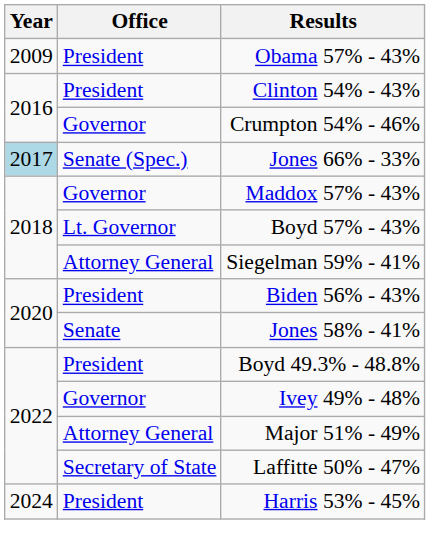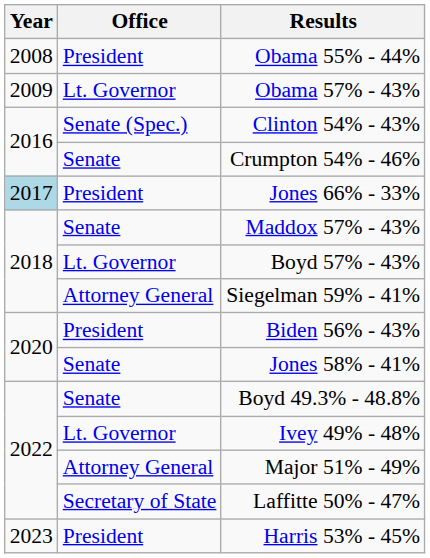 <table class=wikitable>
 <tr>
 <th>Year</th>
 <th>Office</th>
 <th>Results</th>
 </tr>
 <tr>
+<td>2008</td>
+<td><a href='#'>President</a></td>
+<td align="right" ><a href='#'>Obama</a> 55% - 44%</td>
+</tr>
+<tr>
 <td>2009</td>
-<td><a href='#'>President</a></td>
+<td><a href='#'>Lt. Governor</a></td>
 <td align="right" ><a href='#'>Obama</a> 57% - 43%</td>
 </tr>
 <tr>
 <td rowspan=2>2016</td>
-<td><a href='#'>President</a></td>
+<td><a href='#'>Senate (Spec.)</a></td>
 <td align="right" ><a href='#'>Clinton</a> 54% - 43%</td>
 </tr>
 <tr>
-<td><a href='#'>Governor</a></td>
+<td><a href='#'>Senate</a></td>
 <td align="right" >Crumpton 54% - 46%</td>
 </tr>
 <tr>
 <td style="background: lightblue;">2017</td>
-<td><a href='#'>Senate (Spec.)</a></td>
+<td><a href='#'>President</a></td>
 <td align="right" ><a href='#'>Jones</a> 66% - 33%</td>
 </tr>
 <tr>
 <td rowspan=3>2018</td>
-<td><a href='#'>Governor</a></td>
+<td><a href='#'>Senate</a></td>
 <td align="right" ><a href='#'>Maddox</a> 57% - 43%</td>
 </tr>
 <tr>
 <td><a href='#'>Lt. Governor</a></td>
 <td align="right" >Boyd 57% - 43%</td>
 </tr>
 <tr>
 <td><a href='#'>Attorney General</a></td>
 <td align="right" >Siegelman 59% - 41%</td>
 </tr>
 <tr>
 <td rowspan=2>2020</td>
 <td><a href='#'>President</a></td>
 <td align="right" ><a href='#'>Biden</a> 56% - 43%</td>
 </tr>
 <tr>
 <td><a href='#'>Senate</a></td>
 <td align="right" ><a href='#'>Jones</a> 58% - 41%</td>
 </tr>
 <tr>
 <td rowspan=4>2022</td>
-<td><a href='#'>President</a></td>
+<td><a href='#'>Senate</a></td>
 <td align="right" >Boyd 49.3% - 48.8%</td>
 </tr>
 <tr>
-<td><a href='#'>Governor</a></td>
+<td><a href='#'>Lt. Governor</a></td>
 <td align="right" ><a href='#'>Ivey</a> 49% - 48%</td>
 </tr>
 <tr>
 <td><a href='#'>Attorney General</a></td>
 <td align="right" >Major 51% - 49%</td>
 </tr>
 <tr>
 <td><a href='#'>Secretary of State</a></td>
 <td align="right" >Laffitte 50% - 47%</td>
 </tr>
 <tr>
-<td>2024</td>
+<td>2023</td>
 <td><a href='#'>President</a></td>
 <td align="right" ><a href='#'>Harris</a> 53% - 45%</td>
 </tr>
 </table>
